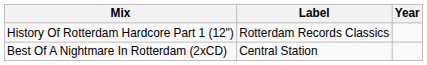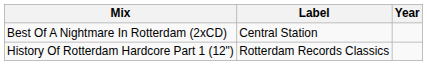 <table class="wikitable">
 <tr>
 <th>Mix</th>
 <th>Label</th>
 <th>Year</th>
 </tr>
 <tr>
+<td>Best Of A Nightmare In Rotterdam (2xCD)</td>
+<td>Central Station</td>
+<td></td>
+</tr>
+<tr>
 <td>History Of Rotterdam Hardcore Part 1 (12")</td>
 <td>Rotterdam Records Classics</td>
 <td></td>
 </tr>
-<tr>
-<td>Best Of A Nightmare In Rotterdam (2xCD)</td>
-<td>Central Station</td>
-<td></td>
-</tr>
 </table>
